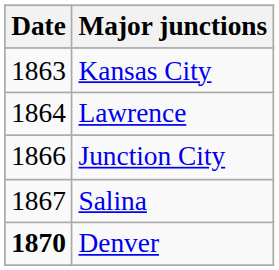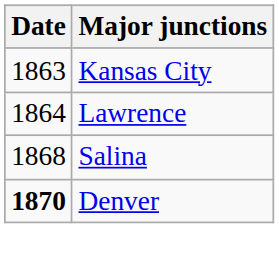 <table align="left" border="0" class="wikitable">
 <tr>
 <th>Date</th>
 <th>Major junctions</th>
 </tr>
 <tr>
 <td>1863</td>
 <td><a href='#'>Kansas City</a></td>
 </tr>
 <tr>
 <td>1864</td>
 <td><a href='#'>Lawrence</a></td>
 </tr>
 <tr>
-<td>1866</td>
-<td><a href='#'>Junction City</a></td>
-</tr>
-<tr>
-<td>1867</td>
+<td>1868</td>
 <td><a href='#'>Salina</a></td>
 </tr>
 <tr>
 <td><strong>1870</strong></td>
 <td><a href='#'>Denver</a></td>
 </tr>
 </table>
